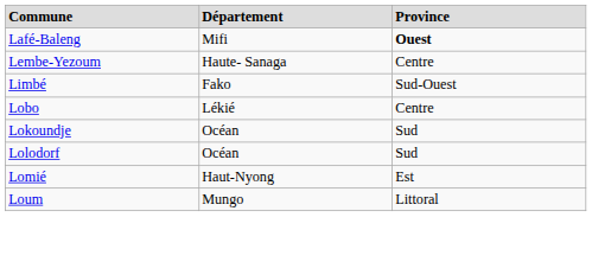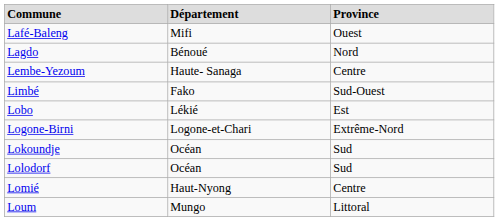 <table class="wikitable" width=51%>
 <tr bgcolor= "#DDDDDD">
 <td width=17%><strong>Commune</strong></td>
 <td width=17%><strong>Département</strong></td>
 <td width=17%><strong>Province</strong></td>
 </tr>
 <tr>
 <td><a href='#'>Lafé-Baleng</a></td>
 <td>Mifi</td>
-<td><strong>Ouest</strong></td>
+<td>Ouest</td>
+</tr>
+<tr>
+<td><a href='#'>Lagdo</a></td>
+<td>Bénoué</td>
+<td>Nord</td>
 </tr>
 <tr>
 <td><a href='#'>Lembe-Yezoum</a></td>
 <td>Haute- Sanaga</td>
 <td>Centre</td>
 </tr>
 <tr>
 <td><a href='#'>Limbé</a></td>
 <td>Fako</td>
 <td>Sud-Ouest</td>
 </tr>
 <tr>
 <td><a href='#'>Lobo</a></td>
 <td>Lékié</td>
-<td>Centre</td>
+<td>Est</td>
+</tr>
+<tr>
+<td><a href='#'>Logone-Birni</a></td>
+<td>Logone-et-Chari</td>
+<td>Extrême-Nord</td>
 </tr>
 <tr>
 <td><a href='#'>Lokoundje</a></td>
 <td>Océan</td>
 <td>Sud</td>
 </tr>
 <tr>
 <td><a href='#'>Lolodorf</a></td>
 <td>Océan</td>
 <td>Sud</td>
 </tr>
 <tr>
 <td><a href='#'>Lomié</a></td>
 <td>Haut-Nyong</td>
-<td>Est</td>
+<td>Centre</td>
 </tr>
 <tr>
 <td><a href='#'>Loum</a></td>
 <td>Mungo</td>
 <td>Littoral</td>
 </tr>
 </table>
